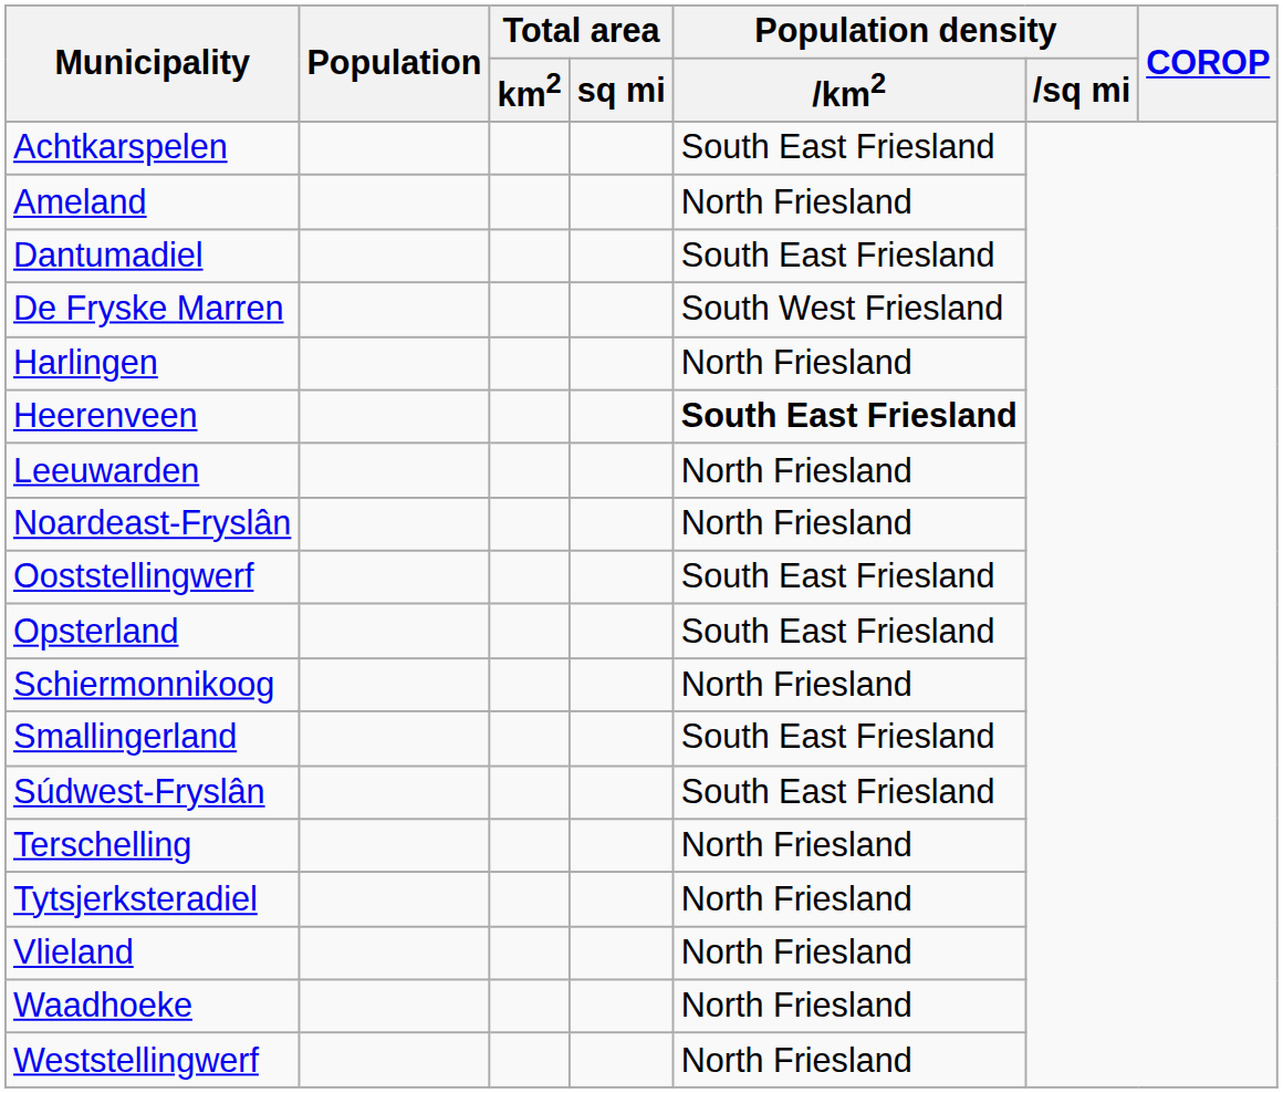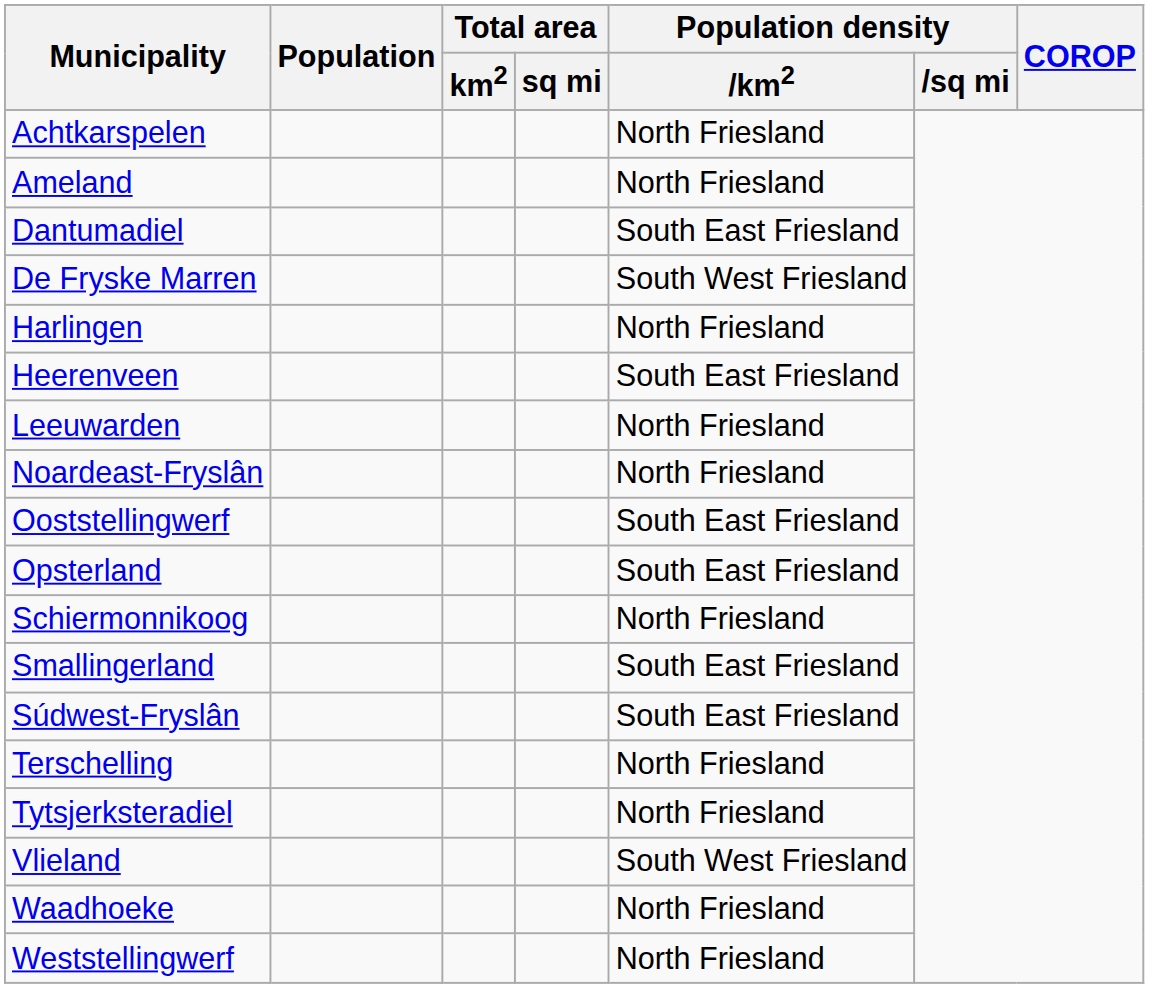 <table class="wikitable sortable">
 <tr>
 <th rowspan=2>Municipality</th>
 <th rowspan=2>Population</th>
 <th colspan=2>Total area</th>
 <th colspan=2>Population density</th>
 <th rowspan=2><a href='#'>COROP</a></th>
 </tr>
 <tr>
 <th>km<sup>2</sup></th>
 <th>sq mi</th>
 <th>/km<sup>2</sup></th>
 <th>/sq mi</th>
 </tr>
 <tr>
 <td><a href='#'>Achtkarspelen</a></td>
 <td align="right"></td>
 <td></td>
 <td></td>
-<td>South East Friesland</td>
+<td>North Friesland</td>
 </tr>
 <tr>
 <td><a href='#'>Ameland</a></td>
 <td align="right"></td>
 <td></td>
 <td></td>
 <td>North Friesland</td>
 </tr>
 <tr>
 <td><a href='#'>Dantumadiel</a></td>
 <td align="right"></td>
 <td></td>
 <td></td>
 <td>South East Friesland</td>
 </tr>
 <tr>
 <td><a href='#'>De Fryske Marren</a></td>
 <td align="right"></td>
 <td></td>
 <td></td>
 <td>South West Friesland</td>
 </tr>
 <tr>
 <td><a href='#'>Harlingen</a></td>
 <td align="right"></td>
 <td></td>
 <td></td>
 <td>North Friesland</td>
 </tr>
 <tr>
 <td><a href='#'>Heerenveen</a></td>
 <td align="right"></td>
 <td></td>
 <td></td>
-<td><strong>South East Friesland</strong></td>
+<td>South East Friesland</td>
 </tr>
 <tr>
 <td><a href='#'>Leeuwarden</a></td>
 <td align="right"></td>
 <td></td>
 <td></td>
 <td>North Friesland</td>
 </tr>
 <tr>
 <td><a href='#'>Noardeast-Fryslân</a></td>
 <td align="right"></td>
 <td></td>
 <td></td>
 <td>North Friesland</td>
 </tr>
 <tr>
 <td><a href='#'>Ooststellingwerf</a></td>
 <td align="right"></td>
 <td></td>
 <td></td>
 <td>South East Friesland</td>
 </tr>
 <tr>
 <td><a href='#'>Opsterland</a></td>
 <td align="right"></td>
 <td></td>
 <td></td>
 <td>South East Friesland</td>
 </tr>
 <tr>
 <td><a href='#'>Schiermonnikoog</a></td>
 <td align="right"></td>
 <td></td>
 <td></td>
 <td>North Friesland</td>
 </tr>
 <tr>
 <td><a href='#'>Smallingerland</a></td>
 <td align="right"></td>
 <td></td>
 <td></td>
 <td>South East Friesland</td>
 </tr>
 <tr>
 <td><a href='#'>Súdwest-Fryslân</a></td>
 <td align="right"></td>
 <td></td>
 <td></td>
 <td>South East Friesland</td>
 </tr>
 <tr>
 <td><a href='#'>Terschelling</a></td>
 <td align="right"></td>
 <td></td>
 <td></td>
 <td>North Friesland</td>
 </tr>
 <tr>
 <td><a href='#'>Tytsjerksteradiel</a></td>
 <td align="right"></td>
 <td></td>
 <td></td>
 <td>North Friesland</td>
 </tr>
 <tr>
 <td><a href='#'>Vlieland</a></td>
 <td align="right"></td>
 <td></td>
 <td></td>
-<td>North Friesland</td>
+<td>South West Friesland</td>
 </tr>
 <tr>
 <td><a href='#'>Waadhoeke</a></td>
 <td align="right"></td>
 <td></td>
 <td></td>
 <td>North Friesland</td>
 </tr>
 <tr>
 <td><a href='#'>Weststellingwerf</a></td>
 <td align="right"></td>
 <td></td>
 <td></td>
 <td>North Friesland</td>
 </tr>
 </table>
